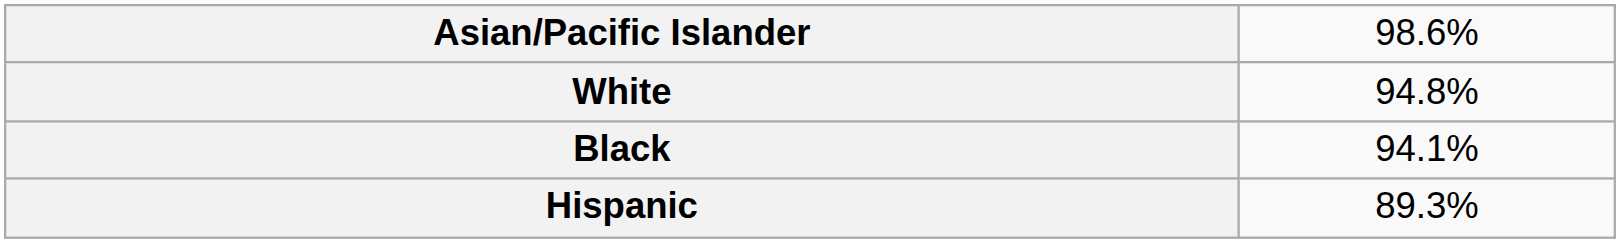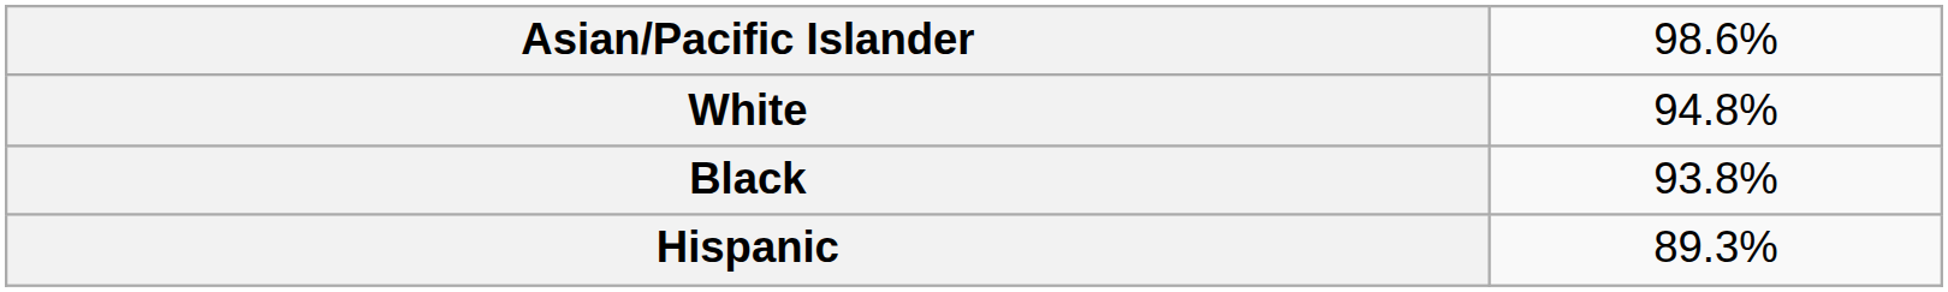 <table class="wikitable" style="text-align:center; width:80%;">
 <tr>
 <th scope="row">Asian/Pacific Islander</th>
 <td>98.6%</td>
 </tr>
 <tr>
 <th scope="row">White</th>
 <td>94.8%</td>
 </tr>
 <tr>
 <th scope="row">Black</th>
-<td>94.1%</td>
+<td>93.8%</td>
 </tr>
 <tr>
 <th scope="row">Hispanic</th>
 <td>89.3%</td>
 </tr>
 </table>
